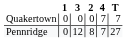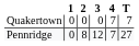 <table style="border-collapse: collapse;">
 <tr>
 <th style="text-align: left;"></th>
 <th style="text-align: center; padding: 0px 3px 0px 3px; width:12px;">1</th>
+<th style="text-align: center; padding: 0px 3px 0px 3px; width:12px;">2</th>
 <th style="text-align: center; padding: 0px 3px 0px 3px; width:12px;">3</th>
-<th style="text-align: center; padding: 0px 3px 0px 3px; width:12px;">2</th>
 <th style="text-align: center; padding: 0px 3px 0px 3px; width:12px;">4</th>
 <th style="text-align: center; padding: 0px 3px 0px 3px; width:12px;">T</th>
 </tr>
 <tr>
 <td style="text-align: left; border-bottom: 1px solid black; padding: 0px 3px 0px 3px;">Quakertown</td>
 <td style="border-left: 1px solid black; border-bottom: 1px solid black; text-align: right; padding: 0px 3px 0px 3px;">0</td>
 <td style="border-left: 1px solid black; border-bottom: 1px solid black; text-align: right; padding: 0px 3px 0px 3px;">0</td>
 <td style="border-left: 1px solid black; border-bottom: 1px solid black; text-align: right; padding: 0px 3px 0px 3px;">0</td>
 <td style="border-left: 1px solid black; border-bottom: 1px solid black; text-align: right; padding: 0px 3px 0px 3px;">7</td>
 <td style="border-left: 1px solid black; border-bottom: 1px solid black; text-align: right; padding: 0px 3px 0px 3px;">7</td>
 </tr>
 <tr>
 <td style="background: #f8f9fa; text-align: left; padding: 0px 3px 0px 3px;">Pennridge</td>
 <td style="background: #f8f9fa; border-left: 1px solid black; text-align: right; padding: 0px 3px 0px 3px;">0</td>
+<td style="background: #f8f9fa; border-left: 1px solid black; text-align: right; padding: 0px 3px 0px 3px;">8</td>
 <td style="background: #f8f9fa; border-left: 1px solid black; text-align: right; padding: 0px 3px 0px 3px;">12</td>
-<td style="background: #f8f9fa; border-left: 1px solid black; text-align: right; padding: 0px 3px 0px 3px;">8</td>
 <td style="background: #f8f9fa; border-left: 1px solid black; text-align: right; padding: 0px 3px 0px 3px;">7</td>
 <td style="background: #f8f9fa; border-left: 1px solid black; text-align: right; padding: 0px 3px 0px 3px;">27</td>
 </tr>
 </table>
